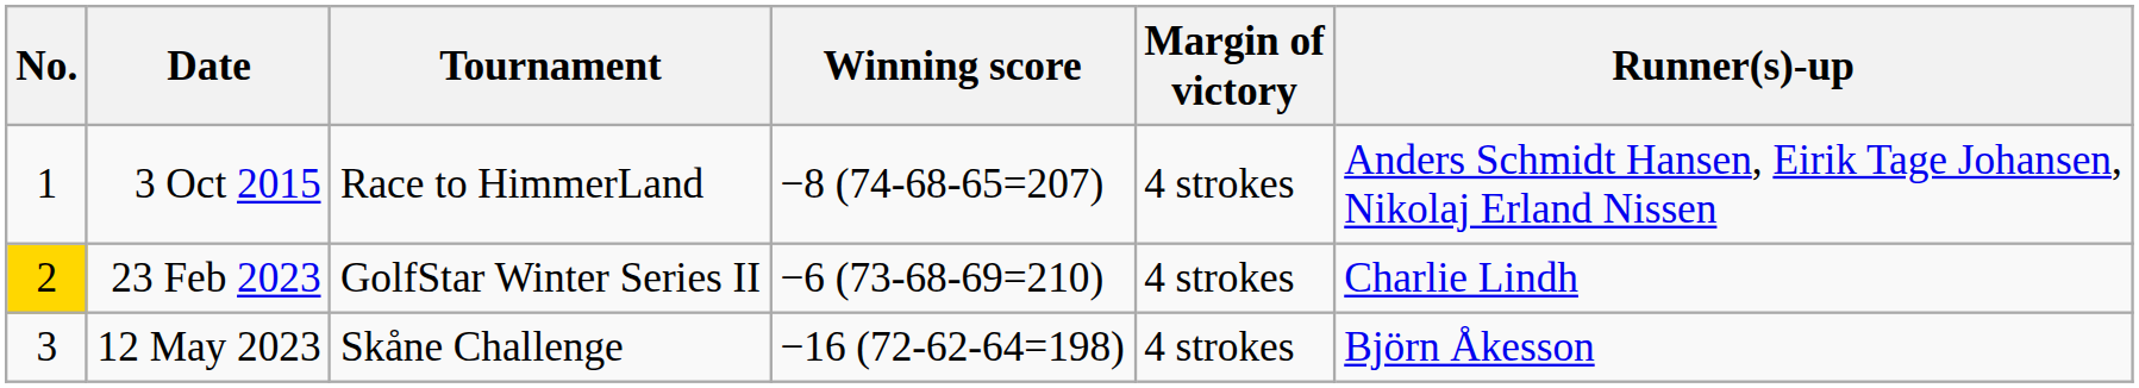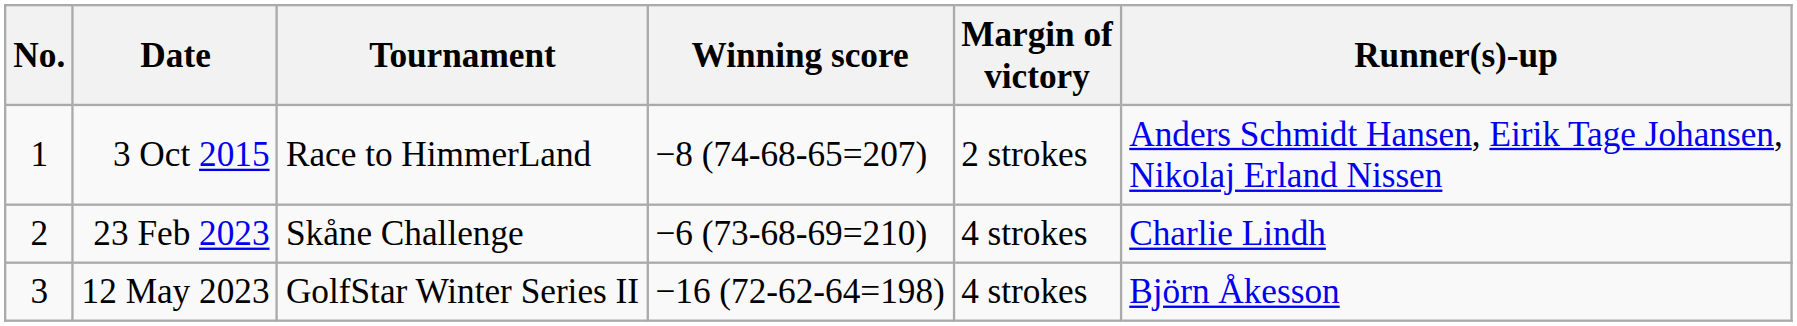 <table class="wikitable" style="font-size:95%;">
 <tr>
 <th>No.</th>
 <th>Date</th>
 <th>Tournament</th>
 <th>Winning score</th>
 <th>Margin of<br>victory</th>
 <th>Runner(s)-up</th>
 </tr>
 <tr>
 <td align=center>1</td>
 <td align=right>3 Oct <a href='#'>2015</a></td>
 <td>Race to HimmerLand</td>
 <td>−8 (74-68-65=207)</td>
-<td>4 strokes</td>
+<td>2 strokes</td>
 <td> <a href='#'>Anders Schmidt Hansen</a>,  <a href='#'>Eirik Tage Johansen</a>,<br> <a href='#'>Nikolaj Erland Nissen</a></td>
 </tr>
 <tr>
-<td align=center style="background: gold;">2</td>
+<td align=center>2</td>
 <td align=right>23 Feb <a href='#'>2023</a></td>
-<td>GolfStar Winter Series II</td>
+<td>Skåne Challenge</td>
 <td>−6 (73-68-69=210)</td>
 <td>4 strokes</td>
 <td> <a href='#'>Charlie Lindh</a></td>
 </tr>
 <tr>
 <td align=center>3</td>
 <td align=right>12 May 2023</td>
-<td>Skåne Challenge</td>
+<td>GolfStar Winter Series II</td>
 <td>−16 (72-62-64=198)</td>
 <td>4 strokes</td>
 <td> <a href='#'>Björn Åkesson</a></td>
 </tr>
 </table>
